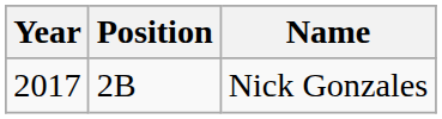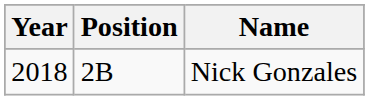 <table class="wikitable">
 <tr>
 <th>Year</th>
 <th>Position</th>
 <th>Name</th>
 </tr>
 <tr>
-<td>2017</td>
+<td>2018</td>
 <td>2B</td>
 <td>Nick Gonzales</td>
 </tr>
 </table>
